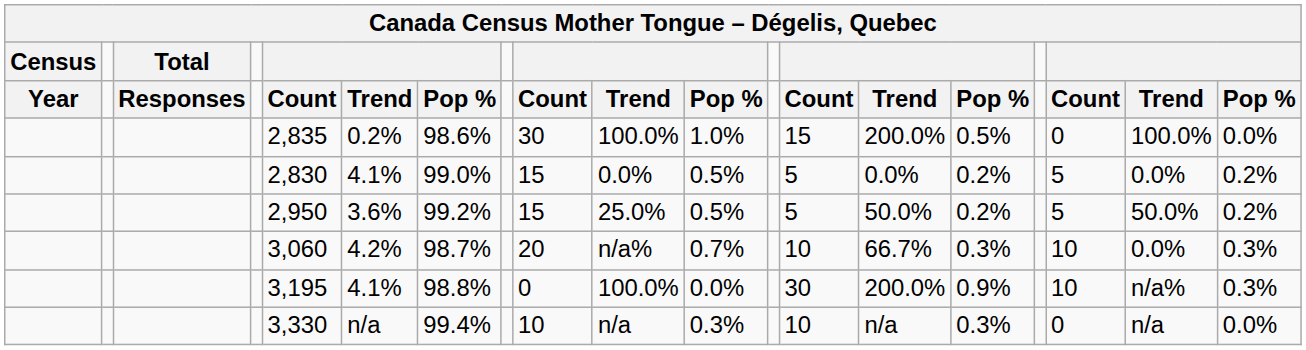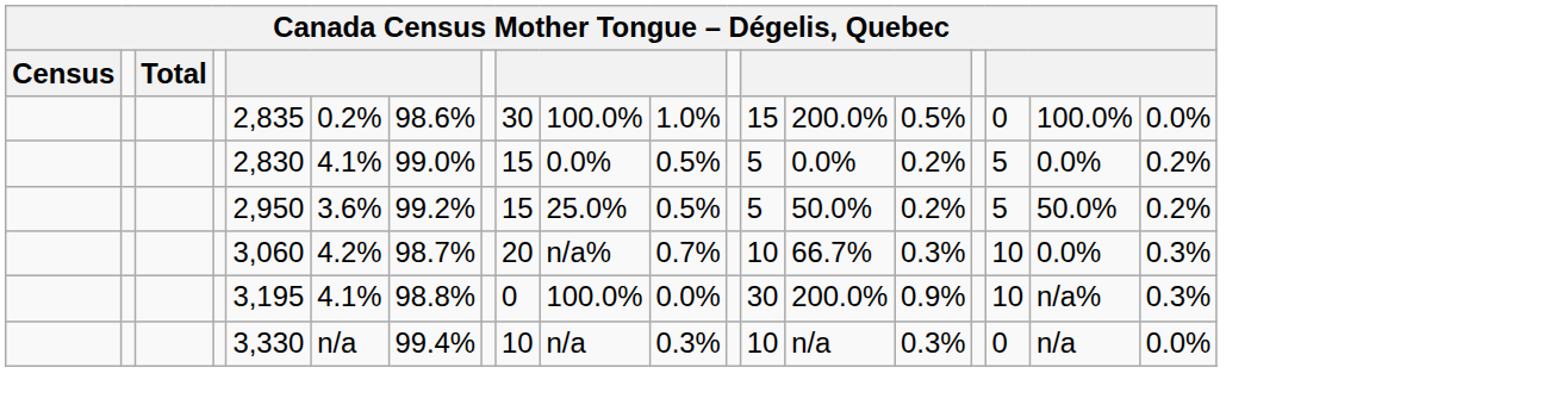 <table class="wikitable">
 <tr>
 <th colspan="19">Canada Census Mother Tongue – Dégelis, Quebec</th>
 </tr>
 <tr>
 <th>Census</th>
 <td></td>
 <th>Total</th>
 <td colspan="1"></td>
 <th colspan="3"></th>
 <td colspan="1"></td>
 <th colspan="3"></th>
 <td colspan="1"></td>
 <th colspan="3"></th>
 <td colspan="1"></td>
 <th colspan="3"></th>
-</tr>
-<tr>
-<th>Year</th>
-<td></td>
-<th>Responses</th>
-<td></td>
-<th>Count</th>
-<th>Trend</th>
-<th>Pop %</th>
-<td></td>
-<th>Count</th>
-<th>Trend</th>
-<th>Pop %</th>
-<td></td>
-<th>Count</th>
-<th>Trend</th>
-<th>Pop %</th>
-<td></td>
-<th>Count</th>
-<th>Trend</th>
-<th>Pop %</th>
 </tr>
 <tr>
 <td></td>
 <td></td>
 <td></td>
 <td></td>
 <td>2,835</td>
 <td> 0.2%</td>
 <td>98.6%</td>
 <td></td>
 <td>30</td>
 <td> 100.0%</td>
 <td>1.0%</td>
 <td></td>
 <td>15</td>
 <td> 200.0%</td>
 <td>0.5%</td>
 <td></td>
 <td>0</td>
 <td> 100.0%</td>
 <td>0.0%</td>
 </tr>
 <tr>
 <td></td>
 <td></td>
 <td></td>
 <td></td>
 <td>2,830</td>
 <td> 4.1%</td>
 <td>99.0%</td>
 <td></td>
 <td>15</td>
 <td> 0.0%</td>
 <td>0.5%</td>
 <td></td>
 <td>5</td>
 <td> 0.0%</td>
 <td>0.2%</td>
 <td></td>
 <td>5</td>
 <td> 0.0%</td>
 <td>0.2%</td>
 </tr>
 <tr>
 <td></td>
 <td></td>
 <td></td>
 <td></td>
 <td>2,950</td>
 <td> 3.6%</td>
 <td>99.2%</td>
 <td></td>
 <td>15</td>
 <td> 25.0%</td>
 <td>0.5%</td>
 <td></td>
 <td>5</td>
 <td> 50.0%</td>
 <td>0.2%</td>
 <td></td>
 <td>5</td>
 <td> 50.0%</td>
 <td>0.2%</td>
 </tr>
 <tr>
 <td></td>
 <td></td>
 <td></td>
 <td></td>
 <td>3,060</td>
 <td> 4.2%</td>
 <td>98.7%</td>
 <td></td>
 <td>20</td>
 <td> n/a%</td>
 <td>0.7%</td>
 <td></td>
 <td>10</td>
 <td> 66.7%</td>
 <td>0.3%</td>
 <td></td>
 <td>10</td>
 <td> 0.0%</td>
 <td>0.3%</td>
 </tr>
 <tr>
 <td></td>
 <td></td>
 <td></td>
 <td></td>
 <td>3,195</td>
 <td> 4.1%</td>
 <td>98.8%</td>
 <td></td>
 <td>0</td>
 <td> 100.0%</td>
 <td>0.0%</td>
 <td></td>
 <td>30</td>
 <td> 200.0%</td>
 <td>0.9%</td>
 <td></td>
 <td>10</td>
 <td> n/a%</td>
 <td>0.3%</td>
 </tr>
 <tr>
 <td></td>
 <td></td>
 <td></td>
 <td></td>
 <td>3,330</td>
 <td>n/a</td>
 <td>99.4%</td>
 <td></td>
 <td>10</td>
 <td>n/a</td>
 <td>0.3%</td>
 <td></td>
 <td>10</td>
 <td>n/a</td>
 <td>0.3%</td>
 <td></td>
 <td>0</td>
 <td>n/a</td>
 <td>0.0%</td>
 </tr>
 </table>
